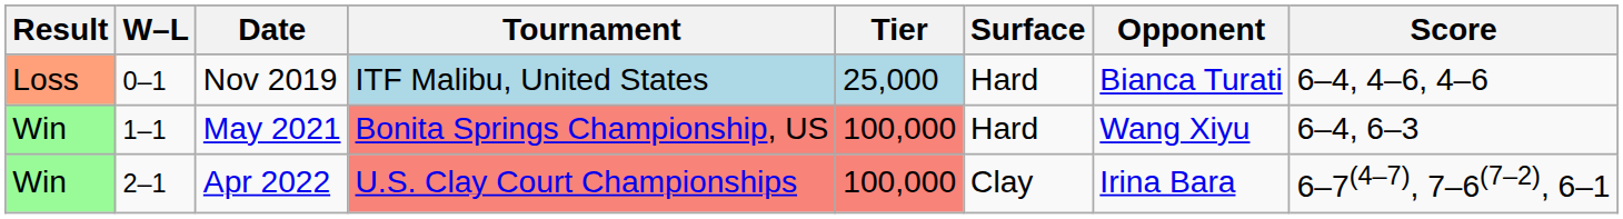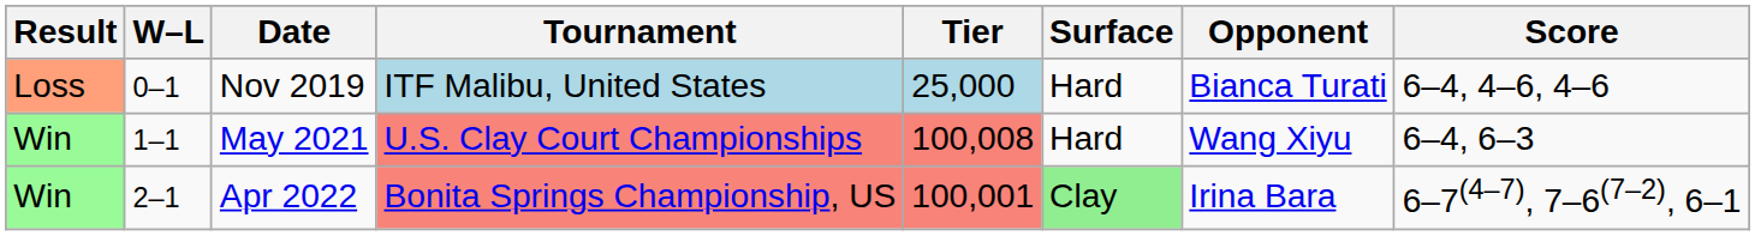 <table class="sortable wikitable">
 <tr>
 <th>Result</th>
 <th class="unsortable">W–L</th>
 <th>Date</th>
 <th>Tournament</th>
 <th>Tier</th>
 <th>Surface</th>
 <th>Opponent</th>
 <th class="unsortable">Score</th>
 </tr>
 <tr>
 <td style=background:#FFA07A>Loss</td>
 <td><small>0–1</small></td>
 <td>Nov 2019</td>
 <td style="background:lightblue;">ITF Malibu, United States</td>
 <td style="background:lightblue;">25,000</td>
 <td>Hard</td>
 <td> <a href='#'>Bianca Turati</a></td>
 <td>6–4, 4–6, 4–6</td>
 </tr>
 <tr>
 <td style=background:#98fb98;>Win</td>
 <td><small>1–1</small></td>
 <td><a href='#'>May 2021</a></td>
-<td style="background:#f88379;"><a href='#'>Bonita Springs Championship</a>, US</td>
-<td style="background:#f88379;">100,000</td>
+<td style="background:#f88379;"><a href='#'>U.S. Clay Court Championships</a></td>
+<td style="background:#f88379;">100,008</td>
 <td>Hard</td>
 <td> <a href='#'>Wang Xiyu</a></td>
 <td>6–4, 6–3</td>
 </tr>
 <tr>
 <td style=background:#98fb98;>Win</td>
 <td><small>2–1</small></td>
 <td><a href='#'>Apr 2022</a></td>
-<td style="background:#f88379;"><a href='#'>U.S. Clay Court Championships</a></td>
-<td style="background:#f88379;">100,000</td>
-<td>Clay</td>
+<td style="background:#f88379;"><a href='#'>Bonita Springs Championship</a>, US</td>
+<td style="background:#f88379;">100,001</td>
+<td style="background: lightgreen;">Clay</td>
 <td> <a href='#'>Irina Bara</a></td>
 <td>6–7<sup>(4–7)</sup>, 7–6<sup>(7–2)</sup>, 6–1</td>
 </tr>
 </table>
